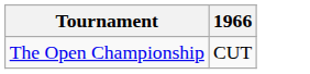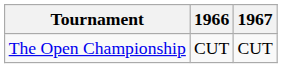 <table class="wikitable" style="font-size:95%;text-align:center;">
 <tr>
 <th>Tournament</th>
 <th>1966</th>
+<th>1967</th>
 </tr>
 <tr>
 <td align=left><a href='#'>The Open Championship</a></td>
 <td>CUT</td>
+<td>CUT</td>
 </tr>
 </table>
